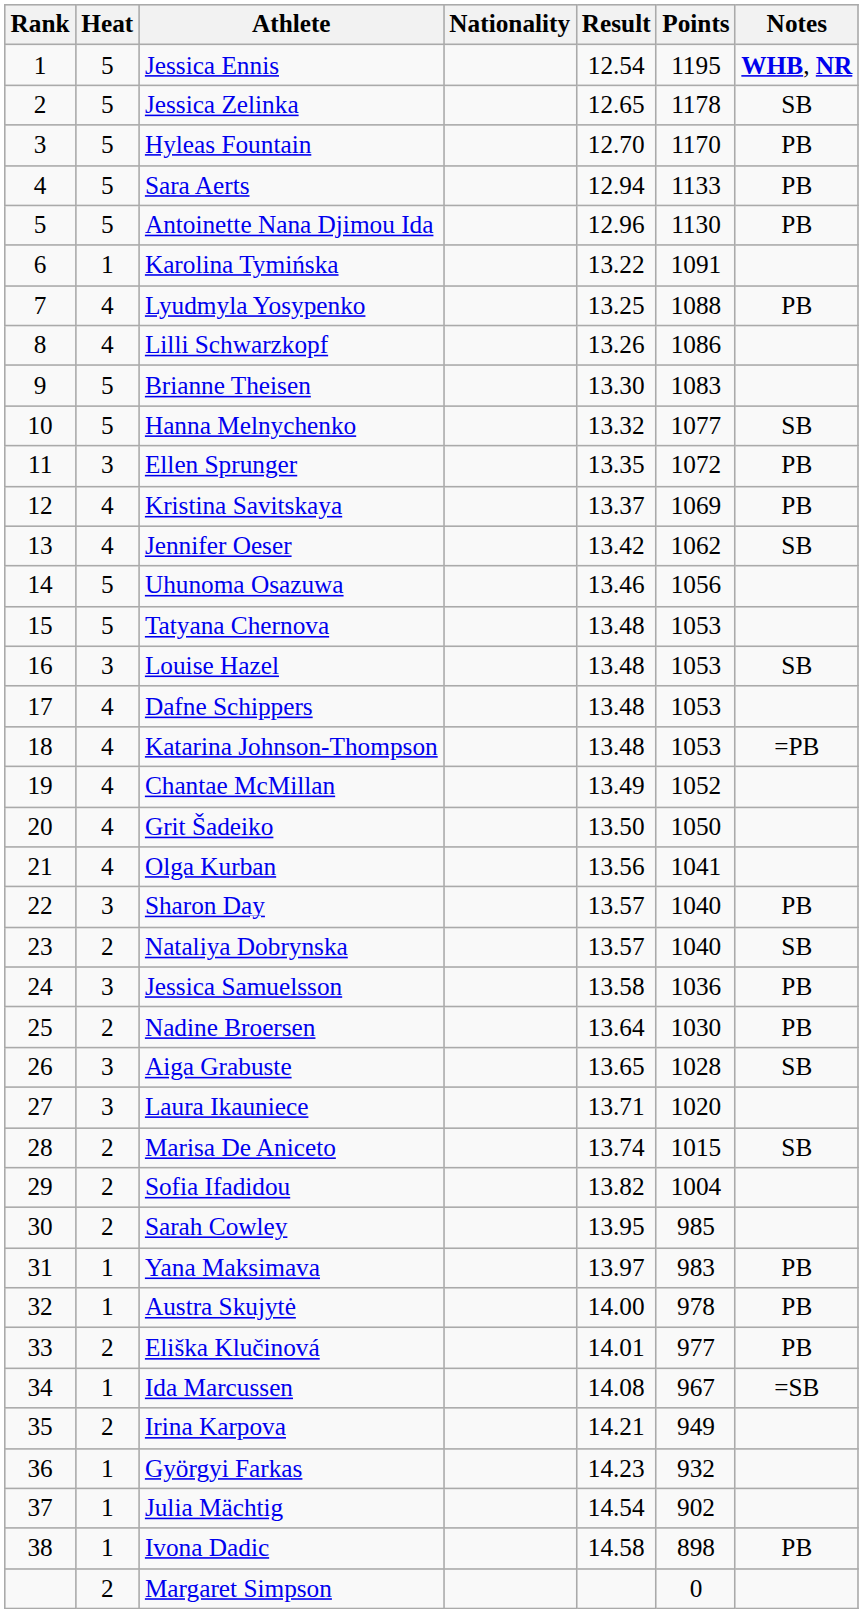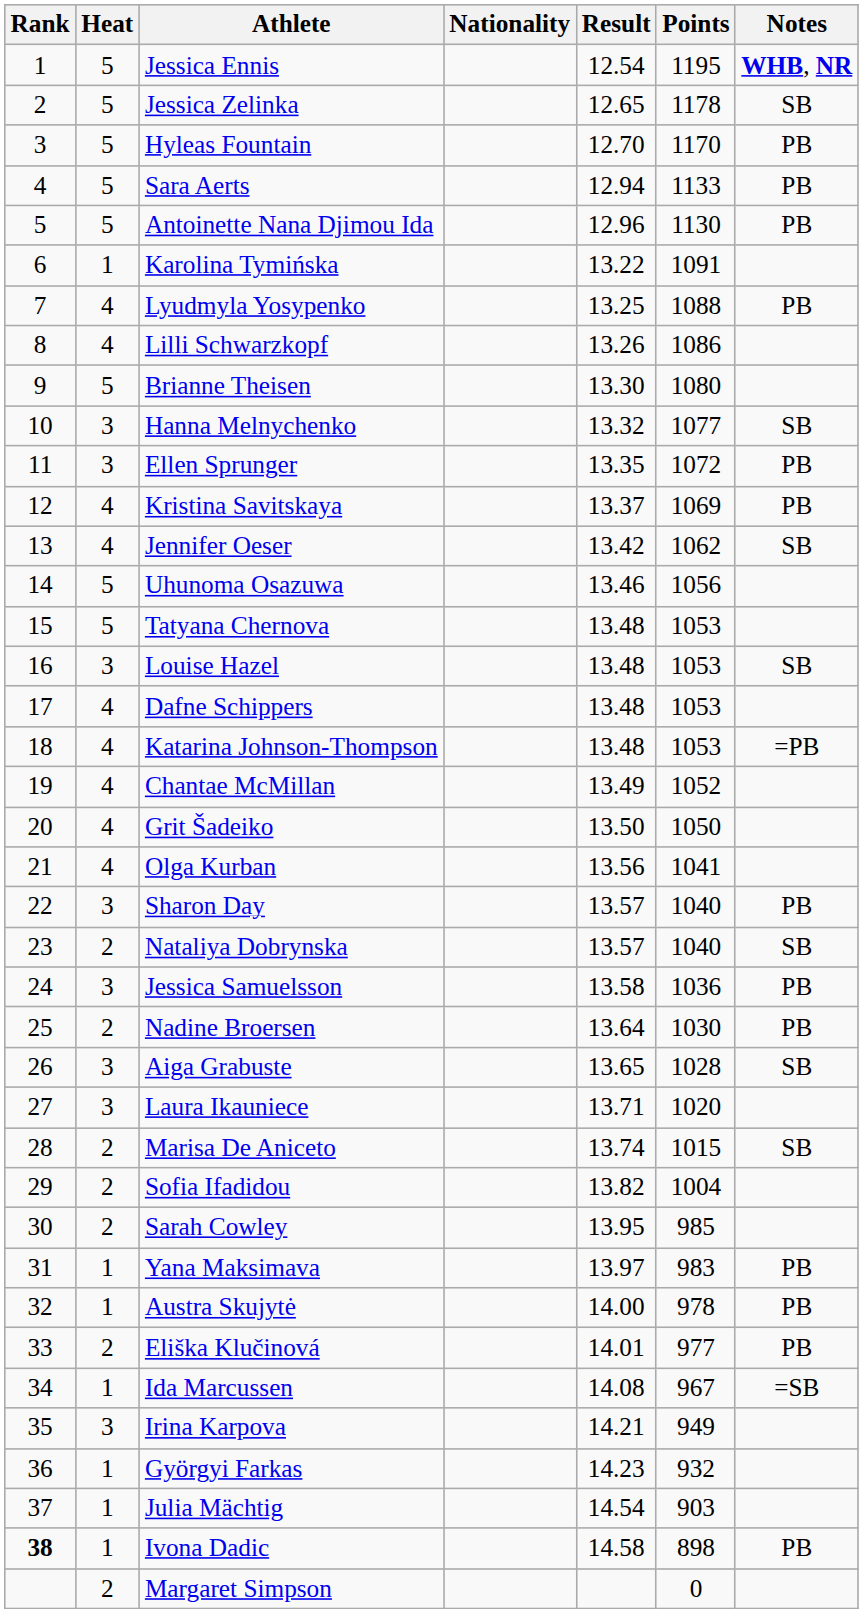 <table class="wikitable sortable" style="text-align:center">
 <tr>
 <th>Rank</th>
 <th>Heat</th>
 <th>Athlete</th>
 <th>Nationality</th>
 <th>Result</th>
 <th>Points</th>
 <th>Notes</th>
 </tr>
 <tr>
 <td>1</td>
 <td>5</td>
 <td align=left><a href='#'>Jessica Ennis</a></td>
 <td align=left></td>
 <td>12.54</td>
 <td>1195</td>
 <td><a href='#'><strong>WHB</strong></a>, <a href='#'><strong>NR</strong></a></td>
 </tr>
 <tr>
 <td>2</td>
 <td>5</td>
 <td align=left><a href='#'>Jessica Zelinka</a></td>
 <td align=left></td>
 <td>12.65</td>
 <td>1178</td>
 <td>SB</td>
 </tr>
 <tr>
 <td>3</td>
 <td>5</td>
 <td align=left><a href='#'>Hyleas Fountain</a></td>
 <td align=left></td>
 <td>12.70</td>
 <td>1170</td>
 <td>PB</td>
 </tr>
 <tr>
 <td>4</td>
 <td>5</td>
 <td align=left><a href='#'>Sara Aerts</a></td>
 <td align=left></td>
 <td>12.94</td>
 <td>1133</td>
 <td>PB</td>
 </tr>
 <tr>
 <td>5</td>
 <td>5</td>
 <td align=left><a href='#'>Antoinette Nana Djimou Ida</a></td>
 <td align=left></td>
 <td>12.96</td>
 <td>1130</td>
 <td>PB</td>
 </tr>
 <tr>
 <td>6</td>
 <td>1</td>
 <td align=left><a href='#'>Karolina Tymińska</a></td>
 <td align=left></td>
 <td>13.22</td>
 <td>1091</td>
 <td></td>
 </tr>
 <tr>
 <td>7</td>
 <td>4</td>
 <td align=left><a href='#'>Lyudmyla Yosypenko</a></td>
 <td align=left></td>
 <td>13.25</td>
 <td>1088</td>
 <td>PB</td>
 </tr>
 <tr>
 <td>8</td>
 <td>4</td>
 <td align=left><a href='#'>Lilli Schwarzkopf</a></td>
 <td align=left></td>
 <td>13.26</td>
 <td>1086</td>
 <td></td>
 </tr>
 <tr>
 <td>9</td>
 <td>5</td>
 <td align=left><a href='#'>Brianne Theisen</a></td>
 <td align=left></td>
 <td>13.30</td>
-<td>1083</td>
+<td>1080</td>
 <td></td>
 </tr>
 <tr>
 <td>10</td>
-<td>5</td>
+<td>3</td>
 <td align=left><a href='#'>Hanna Melnychenko</a></td>
 <td align=left></td>
 <td>13.32</td>
 <td>1077</td>
 <td>SB</td>
 </tr>
 <tr>
 <td>11</td>
 <td>3</td>
 <td align=left><a href='#'>Ellen Sprunger</a></td>
 <td align=left></td>
 <td>13.35</td>
 <td>1072</td>
 <td>PB</td>
 </tr>
 <tr>
 <td>12</td>
 <td>4</td>
 <td align=left><a href='#'>Kristina Savitskaya</a></td>
 <td align=left></td>
 <td>13.37</td>
 <td>1069</td>
 <td>PB</td>
 </tr>
 <tr>
 <td>13</td>
 <td>4</td>
 <td align=left><a href='#'>Jennifer Oeser</a></td>
 <td align=left></td>
 <td>13.42</td>
 <td>1062</td>
 <td>SB</td>
 </tr>
 <tr>
 <td>14</td>
 <td>5</td>
 <td align=left><a href='#'>Uhunoma Osazuwa</a></td>
 <td align=left></td>
 <td>13.46</td>
 <td>1056</td>
 <td></td>
 </tr>
 <tr>
 <td>15</td>
 <td>5</td>
 <td align=left><a href='#'>Tatyana Chernova</a></td>
 <td align=left></td>
 <td>13.48</td>
 <td>1053</td>
 <td></td>
 </tr>
 <tr>
 <td>16</td>
 <td>3</td>
 <td align=left><a href='#'>Louise Hazel</a></td>
 <td align=left></td>
 <td>13.48</td>
 <td>1053</td>
 <td>SB</td>
 </tr>
 <tr>
 <td>17</td>
 <td>4</td>
 <td align=left><a href='#'>Dafne Schippers</a></td>
 <td align=left></td>
 <td>13.48</td>
 <td>1053</td>
 <td></td>
 </tr>
 <tr>
 <td>18</td>
 <td>4</td>
 <td align=left><a href='#'>Katarina Johnson-Thompson</a></td>
 <td align=left></td>
 <td>13.48</td>
 <td>1053</td>
 <td>=PB</td>
 </tr>
 <tr>
 <td>19</td>
 <td>4</td>
 <td align=left><a href='#'>Chantae McMillan</a></td>
 <td align=left></td>
 <td>13.49</td>
 <td>1052</td>
 <td></td>
 </tr>
 <tr>
 <td>20</td>
 <td>4</td>
 <td align=left><a href='#'>Grit Šadeiko</a></td>
 <td align=left></td>
 <td>13.50</td>
 <td>1050</td>
 <td></td>
 </tr>
 <tr>
 <td>21</td>
 <td>4</td>
 <td align=left><a href='#'>Olga Kurban</a></td>
 <td align=left></td>
 <td>13.56</td>
 <td>1041</td>
 <td></td>
 </tr>
 <tr>
 <td>22</td>
 <td>3</td>
 <td align=left><a href='#'>Sharon Day</a></td>
 <td align=left></td>
 <td>13.57</td>
 <td>1040</td>
 <td>PB</td>
 </tr>
 <tr>
 <td>23</td>
 <td>2</td>
 <td align=left><a href='#'>Nataliya Dobrynska</a></td>
 <td align=left></td>
 <td>13.57</td>
 <td>1040</td>
 <td>SB</td>
 </tr>
 <tr>
 <td>24</td>
 <td>3</td>
 <td align=left><a href='#'>Jessica Samuelsson</a></td>
 <td align=left></td>
 <td>13.58</td>
 <td>1036</td>
 <td>PB</td>
 </tr>
 <tr>
 <td>25</td>
 <td>2</td>
 <td align=left><a href='#'>Nadine Broersen</a></td>
 <td align=left></td>
 <td>13.64</td>
 <td>1030</td>
 <td>PB</td>
 </tr>
 <tr>
 <td>26</td>
 <td>3</td>
 <td align=left><a href='#'>Aiga Grabuste</a></td>
 <td align=left></td>
 <td>13.65</td>
 <td>1028</td>
 <td>SB</td>
 </tr>
 <tr>
 <td>27</td>
 <td>3</td>
 <td align=left><a href='#'>Laura Ikauniece</a></td>
 <td align=left></td>
 <td>13.71</td>
 <td>1020</td>
 <td></td>
 </tr>
 <tr>
 <td>28</td>
 <td>2</td>
 <td align=left><a href='#'>Marisa De Aniceto</a></td>
 <td align=left></td>
 <td>13.74</td>
 <td>1015</td>
 <td>SB</td>
 </tr>
 <tr>
 <td>29</td>
 <td>2</td>
 <td align=left><a href='#'>Sofia Ifadidou</a></td>
 <td align=left></td>
 <td>13.82</td>
 <td>1004</td>
 <td></td>
 </tr>
 <tr>
 <td>30</td>
 <td>2</td>
 <td align=left><a href='#'>Sarah Cowley</a></td>
 <td align=left></td>
 <td>13.95</td>
 <td>985</td>
 <td></td>
 </tr>
 <tr>
 <td>31</td>
 <td>1</td>
 <td align=left><a href='#'>Yana Maksimava</a></td>
 <td align=left></td>
 <td>13.97</td>
 <td>983</td>
 <td>PB</td>
 </tr>
 <tr>
 <td>32</td>
 <td>1</td>
 <td align=left><a href='#'>Austra Skujytė</a></td>
 <td align=left></td>
 <td>14.00</td>
 <td>978</td>
 <td>PB</td>
 </tr>
 <tr>
 <td>33</td>
 <td>2</td>
 <td align=left><a href='#'>Eliška Klučinová</a></td>
 <td align=left></td>
 <td>14.01</td>
 <td>977</td>
 <td>PB</td>
 </tr>
 <tr>
 <td>34</td>
 <td>1</td>
 <td align=left><a href='#'>Ida Marcussen</a></td>
 <td align=left></td>
 <td>14.08</td>
 <td>967</td>
 <td>=SB</td>
 </tr>
 <tr>
 <td>35</td>
-<td>2</td>
+<td>3</td>
 <td align=left><a href='#'>Irina Karpova</a></td>
 <td align=left></td>
 <td>14.21</td>
 <td>949</td>
 <td></td>
 </tr>
 <tr>
 <td>36</td>
 <td>1</td>
 <td align=left><a href='#'>Györgyi Farkas</a></td>
 <td align=left></td>
 <td>14.23</td>
 <td>932</td>
 <td></td>
 </tr>
 <tr>
 <td>37</td>
 <td>1</td>
 <td align=left><a href='#'>Julia Mächtig</a></td>
 <td align=left></td>
 <td>14.54</td>
-<td>902</td>
+<td>903</td>
 <td></td>
 </tr>
 <tr>
-<td>38</td>
+<td><strong>38</strong></td>
 <td>1</td>
 <td align=left><a href='#'>Ivona Dadic</a></td>
 <td align=left></td>
 <td>14.58</td>
 <td>898</td>
 <td>PB</td>
 </tr>
 <tr>
 <td></td>
 <td>2</td>
 <td align=left><a href='#'>Margaret Simpson</a></td>
 <td align=left></td>
 <td></td>
 <td>0</td>
 <td></td>
 </tr>
 </table>
